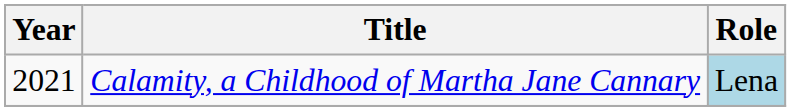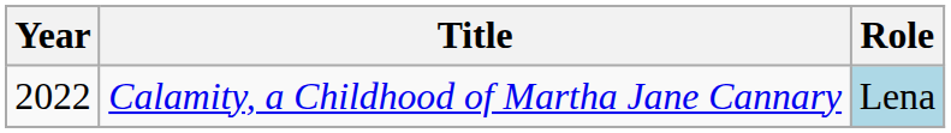 <table class="wikitable">
 <tr>
 <th>Year</th>
 <th>Title</th>
 <th>Role</th>
 </tr>
 <tr>
-<td>2021</td>
+<td>2022</td>
 <td><em><a href='#'>Calamity, a Childhood of Martha Jane Cannary</a></em></td>
 <td style="background: lightblue;">Lena</td>
 </tr>
 <tr>
 </tr>
 </table>
